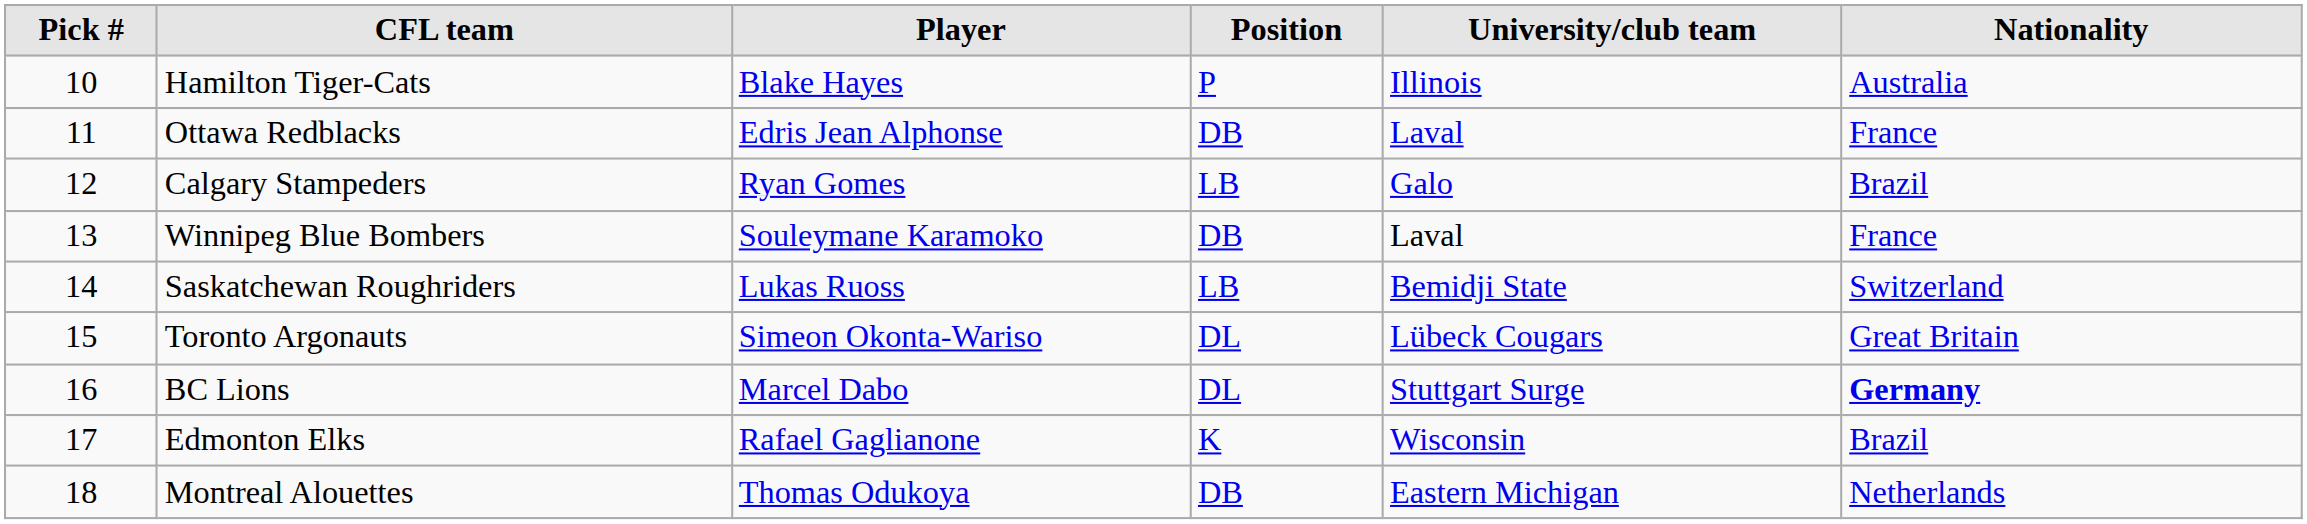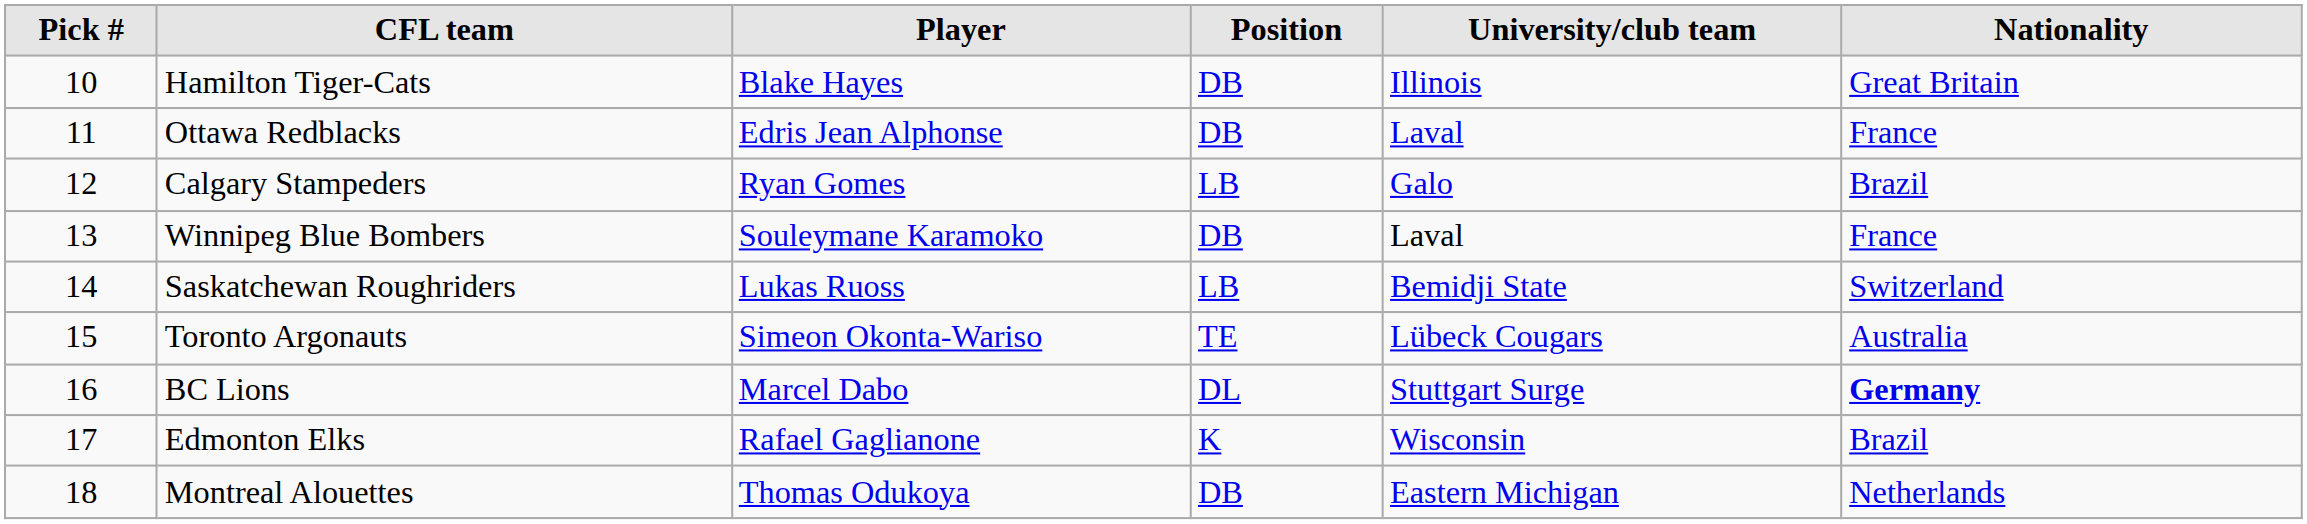 <table class="wikitable" style="width: 90%">
 <tr>
 <th style="background:#E5E5E5;">Pick #</th>
 <th width=25% style="background:#E5E5E5;">CFL team</th>
 <th width=20% style="background:#E5E5E5;">Player</th>
 <th style="background:#E5E5E5;">Position</th>
 <th width=20% style="background:#E5E5E5;">University/club team</th>
 <th width=20% style="background:#E5E5E5;">Nationality</th>
 </tr>
 <tr>
 <td align=center>10</td>
 <td>Hamilton Tiger-Cats</td>
 <td><a href='#'>Blake Hayes</a></td>
-<td><a href='#'>P</a></td>
+<td><a href='#'>DB</a></td>
 <td><a href='#'>Illinois</a></td>
-<td> <a href='#'>Australia</a></td>
+<td> <a href='#'>Great Britain</a></td>
 </tr>
 <tr>
 <td align=center>11</td>
 <td>Ottawa Redblacks</td>
 <td><a href='#'>Edris Jean Alphonse</a></td>
 <td><a href='#'>DB</a></td>
 <td><a href='#'>Laval</a></td>
 <td> <a href='#'>France</a></td>
 </tr>
 <tr>
 <td align=center>12</td>
 <td>Calgary Stampeders</td>
 <td><a href='#'>Ryan Gomes</a></td>
 <td><a href='#'>LB</a></td>
 <td><a href='#'>Galo</a></td>
 <td> <a href='#'>Brazil</a></td>
 </tr>
 <tr>
 <td align=center>13</td>
 <td>Winnipeg Blue Bombers</td>
 <td><a href='#'>Souleymane Karamoko</a></td>
 <td><a href='#'>DB</a></td>
 <td>Laval</td>
 <td> <a href='#'>France</a></td>
 </tr>
 <tr>
 <td align=center>14</td>
 <td>Saskatchewan Roughriders</td>
 <td><a href='#'>Lukas Ruoss</a></td>
 <td><a href='#'>LB</a></td>
 <td><a href='#'>Bemidji State</a></td>
 <td> <a href='#'>Switzerland</a></td>
 </tr>
 <tr>
 <td align=center>15</td>
 <td>Toronto Argonauts</td>
 <td><a href='#'>Simeon Okonta-Wariso</a></td>
-<td><a href='#'>DL</a></td>
+<td><a href='#'>TE</a></td>
 <td><a href='#'>Lübeck Cougars</a></td>
-<td> <a href='#'>Great Britain</a></td>
+<td> <a href='#'>Australia</a></td>
 </tr>
 <tr>
 <td align=center>16</td>
 <td>BC Lions</td>
 <td><a href='#'>Marcel Dabo</a></td>
 <td><a href='#'>DL</a></td>
 <td><a href='#'>Stuttgart Surge</a></td>
 <td><strong> <a href='#'>Germany</a></strong></td>
 </tr>
 <tr>
 <td align=center>17</td>
 <td>Edmonton Elks</td>
 <td><a href='#'>Rafael Gaglianone</a></td>
 <td><a href='#'>K</a></td>
 <td><a href='#'>Wisconsin</a></td>
 <td> <a href='#'>Brazil</a></td>
 </tr>
 <tr>
 <td align=center>18</td>
 <td>Montreal Alouettes</td>
 <td><a href='#'>Thomas Odukoya</a></td>
 <td><a href='#'>DB</a></td>
 <td><a href='#'>Eastern Michigan</a></td>
 <td> <a href='#'>Netherlands</a></td>
 </tr>
 </table>
